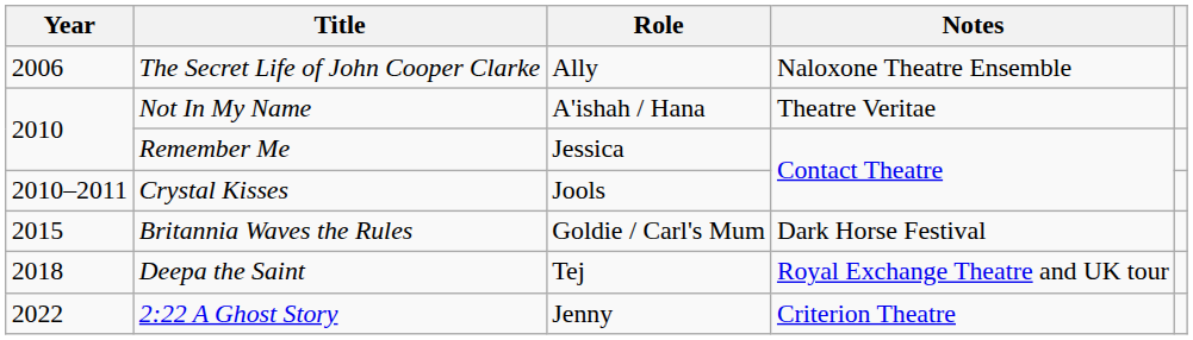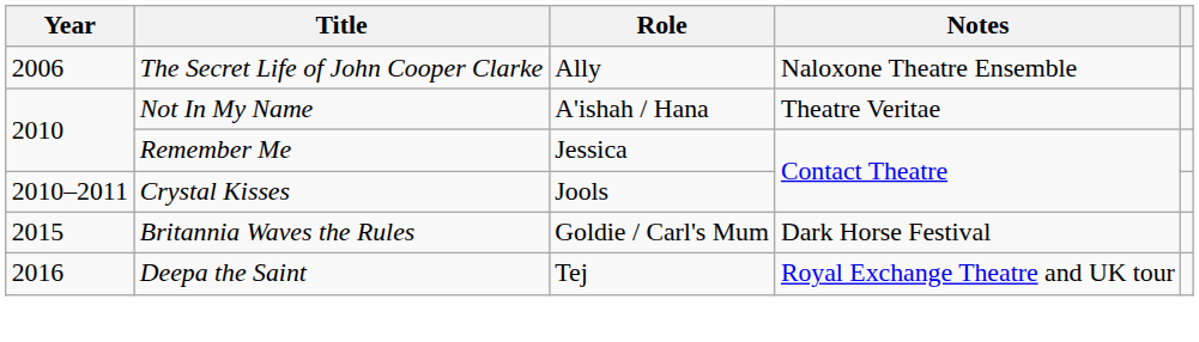 <table class="wikitable sortable">
 <tr>
 <th>Year</th>
 <th>Title</th>
 <th>Role</th>
 <th class="unsortable">Notes</th>
 <th class="unsortable"></th>
 </tr>
 <tr>
 <td>2006</td>
 <td><em>The Secret Life of John Cooper Clarke</em></td>
 <td>Ally</td>
 <td>Naloxone Theatre Ensemble</td>
 <td style = "text-align: center;"></td>
 </tr>
 <tr>
 <td rowspan="2">2010</td>
 <td><em>Not In My Name</em></td>
 <td>A'ishah / Hana</td>
 <td>Theatre Veritae</td>
 <td style = "text-align: center;"></td>
 </tr>
 <tr>
 <td><em>Remember Me</em></td>
 <td>Jessica</td>
 <td rowspan="2"><a href='#'>Contact Theatre</a></td>
 <td style = "text-align: center;"></td>
 </tr>
 <tr>
 <td>2010–2011</td>
 <td><em>Crystal Kisses</em></td>
 <td>Jools</td>
 <td style = "text-align: center;"></td>
 </tr>
 <tr>
 <td>2015</td>
 <td><em>Britannia Waves the Rules</em></td>
 <td>Goldie / Carl's Mum</td>
 <td>Dark Horse Festival</td>
 <td style = "text-align: center;"></td>
 </tr>
 <tr>
-<td>2018</td>
+<td>2016</td>
 <td><em>Deepa the Saint</em></td>
 <td>Tej</td>
 <td><a href='#'>Royal Exchange Theatre</a> and UK tour</td>
 <td style = "text-align: center;"></td>
 </tr>
-<tr>
-<td>2022</td>
-<td><em><a href='#'>2:22 A Ghost Story</a></em></td>
-<td>Jenny</td>
-<td><a href='#'>Criterion Theatre</a></td>
-<td style = "text-align: center;"></td>
-</tr>
 </table>
